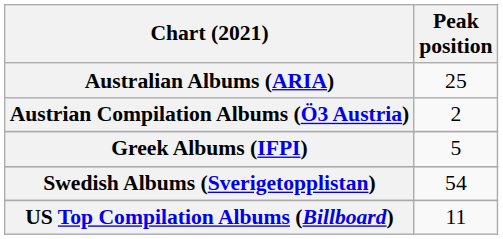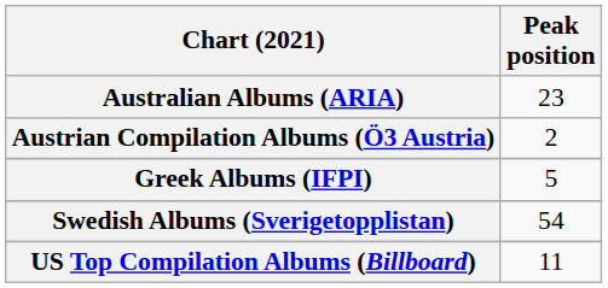 <table class="wikitable sortable plainrowheaders" style="text-align:center">
 <tr>
 <th scope="col">Chart (2021)</th>
 <th scope="col">Peak<br>position</th>
 </tr>
 <tr>
 <th scope="row">Australian Albums (<a href='#'>ARIA</a>)</th>
-<td>25</td>
+<td>23</td>
 </tr>
 <tr>
 <th scope="row">Austrian Compilation Albums (<a href='#'>Ö3 Austria</a>)</th>
 <td>2</td>
 </tr>
 <tr>
 </tr>
 <tr>
 </tr>
 <tr>
 <th scope="row">Greek Albums (<a href='#'>IFPI</a>)</th>
 <td>5</td>
 </tr>
 <tr>
 </tr>
 <tr>
 <th scope="row">Swedish Albums (<a href='#'>Sverigetopplistan</a>)</th>
 <td>54</td>
 </tr>
 <tr>
 </tr>
 <tr>
 <th scope="row">US <a href='#'>Top Compilation Albums</a> (<em><a href='#'>Billboard</a></em>)</th>
 <td>11</td>
 </tr>
 </table>
